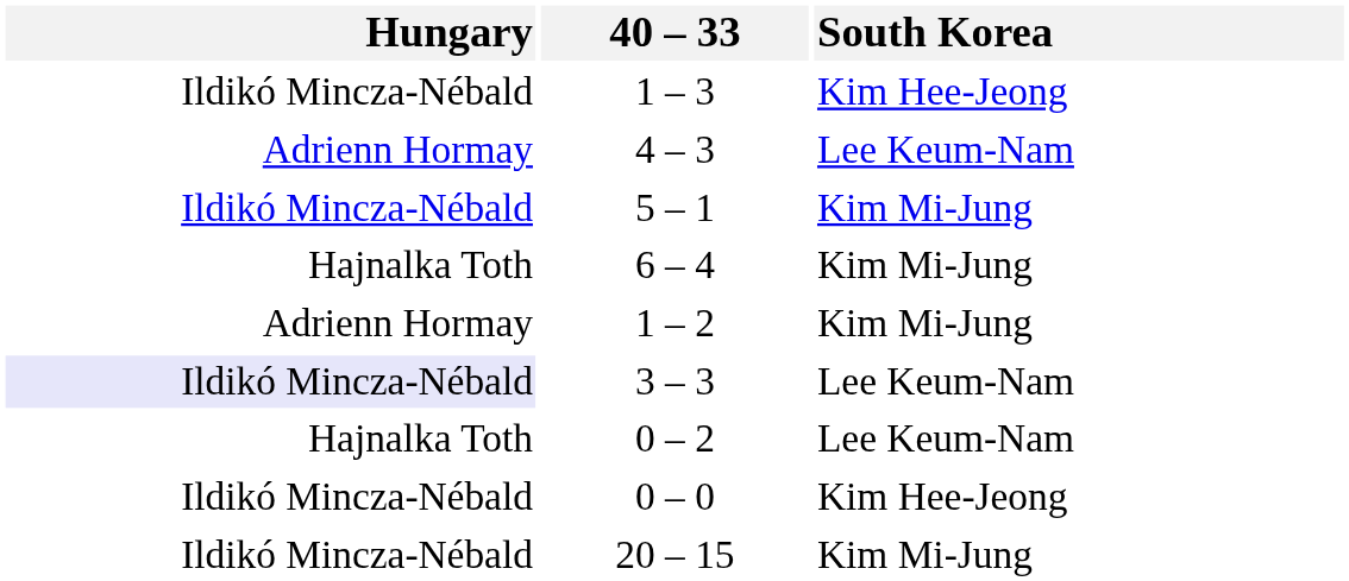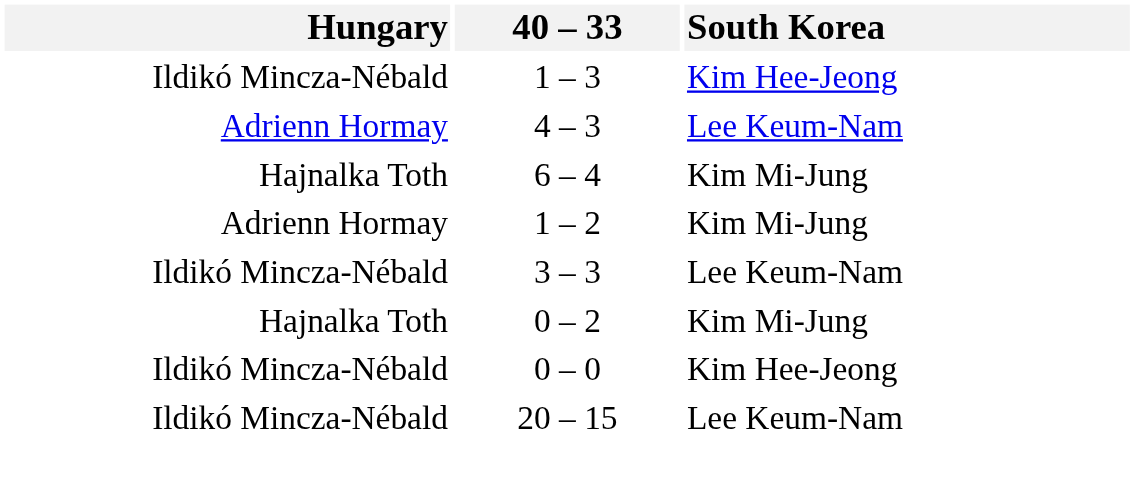 <table style="font-size:90%">
 <tr style="font-size:110%; background:#f2f2f2">
 <td style="width:12em" align=right><strong>Hungary</strong> </td>
 <td style="width:6em" align=center><strong>40 – 33</strong></td>
 <td style="width:12em"> <strong>South Korea</strong></td>
 </tr>
 <tr>
 <td align=right>Ildikó Mincza-Nébald</td>
 <td align=center>1 – 3</td>
 <td><a href='#'>Kim Hee-Jeong</a></td>
 </tr>
 <tr>
 <td align=right><a href='#'>Adrienn Hormay</a></td>
 <td align=center>4 – 3</td>
 <td><a href='#'>Lee Keum-Nam</a></td>
 </tr>
 <tr>
-<td align=right><a href='#'>Ildikó Mincza-Nébald</a></td>
-<td align=center>5 – 1</td>
-<td><a href='#'>Kim Mi-Jung</a></td>
-</tr>
-<tr>
 <td align=right>Hajnalka Toth</td>
 <td align=center>6 – 4</td>
 <td>Kim Mi-Jung</td>
 </tr>
 <tr>
 <td align=right>Adrienn Hormay</td>
 <td align=center>1 – 2</td>
 <td>Kim Mi-Jung</td>
 </tr>
 <tr>
-<td align=right style="background: lavender;">Ildikó Mincza-Nébald</td>
+<td align=right>Ildikó Mincza-Nébald</td>
 <td align=center>3 – 3</td>
 <td>Lee Keum-Nam</td>
 </tr>
 <tr>
 <td align=right>Hajnalka Toth</td>
 <td align=center>0 – 2</td>
-<td>Lee Keum-Nam</td>
+<td>Kim Mi-Jung</td>
 </tr>
 <tr>
 <td align=right>Ildikó Mincza-Nébald</td>
 <td align=center>0 – 0</td>
 <td>Kim Hee-Jeong</td>
 </tr>
 <tr>
 <td align=right>Ildikó Mincza-Nébald</td>
 <td align=center>20 – 15</td>
-<td>Kim Mi-Jung</td>
+<td>Lee Keum-Nam</td>
 </tr>
 </table>
